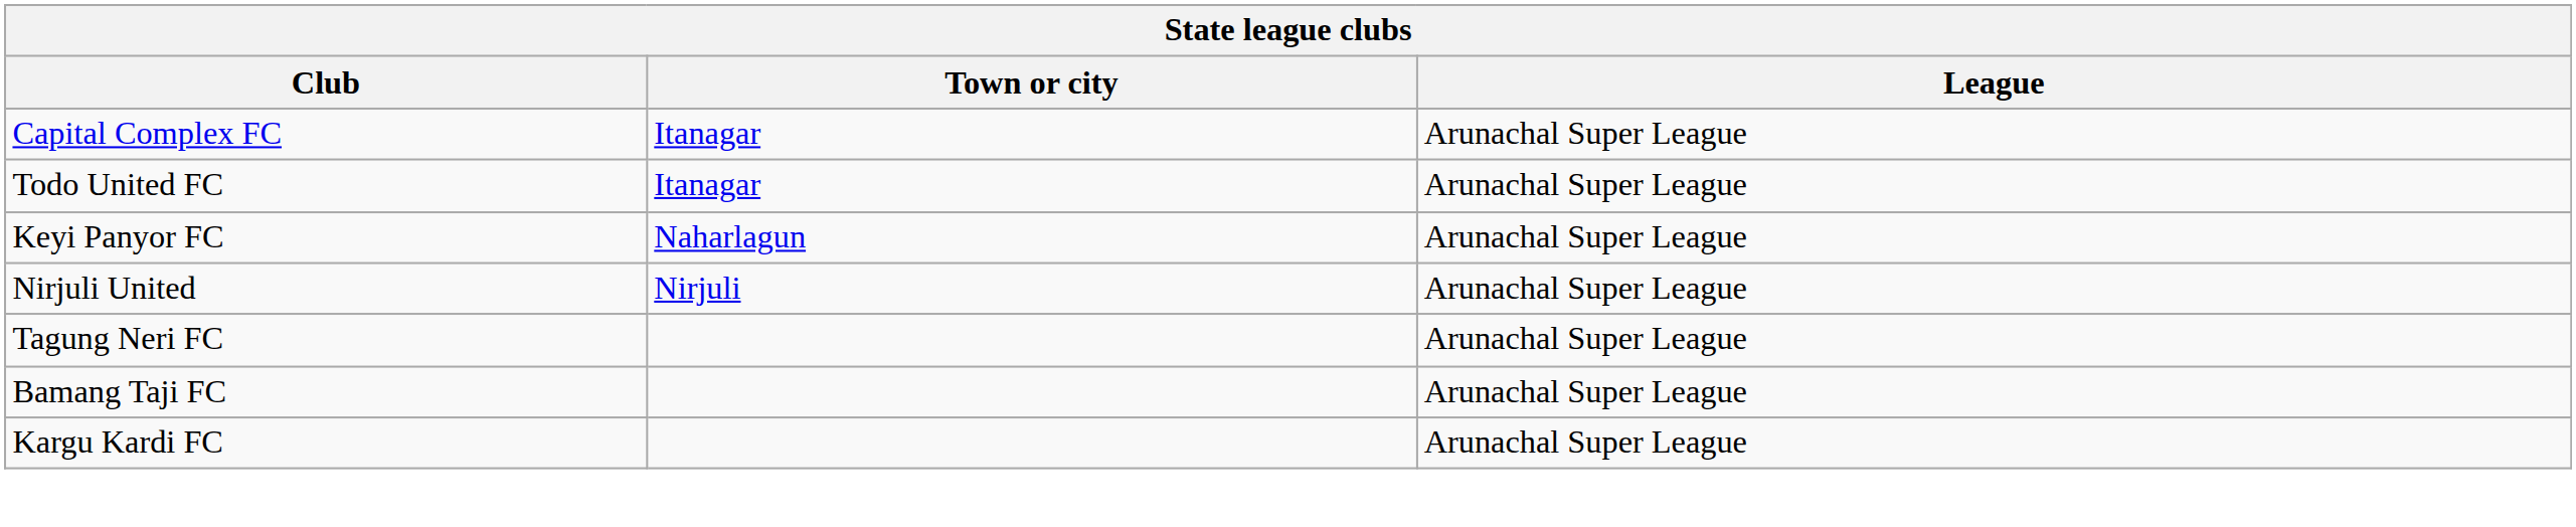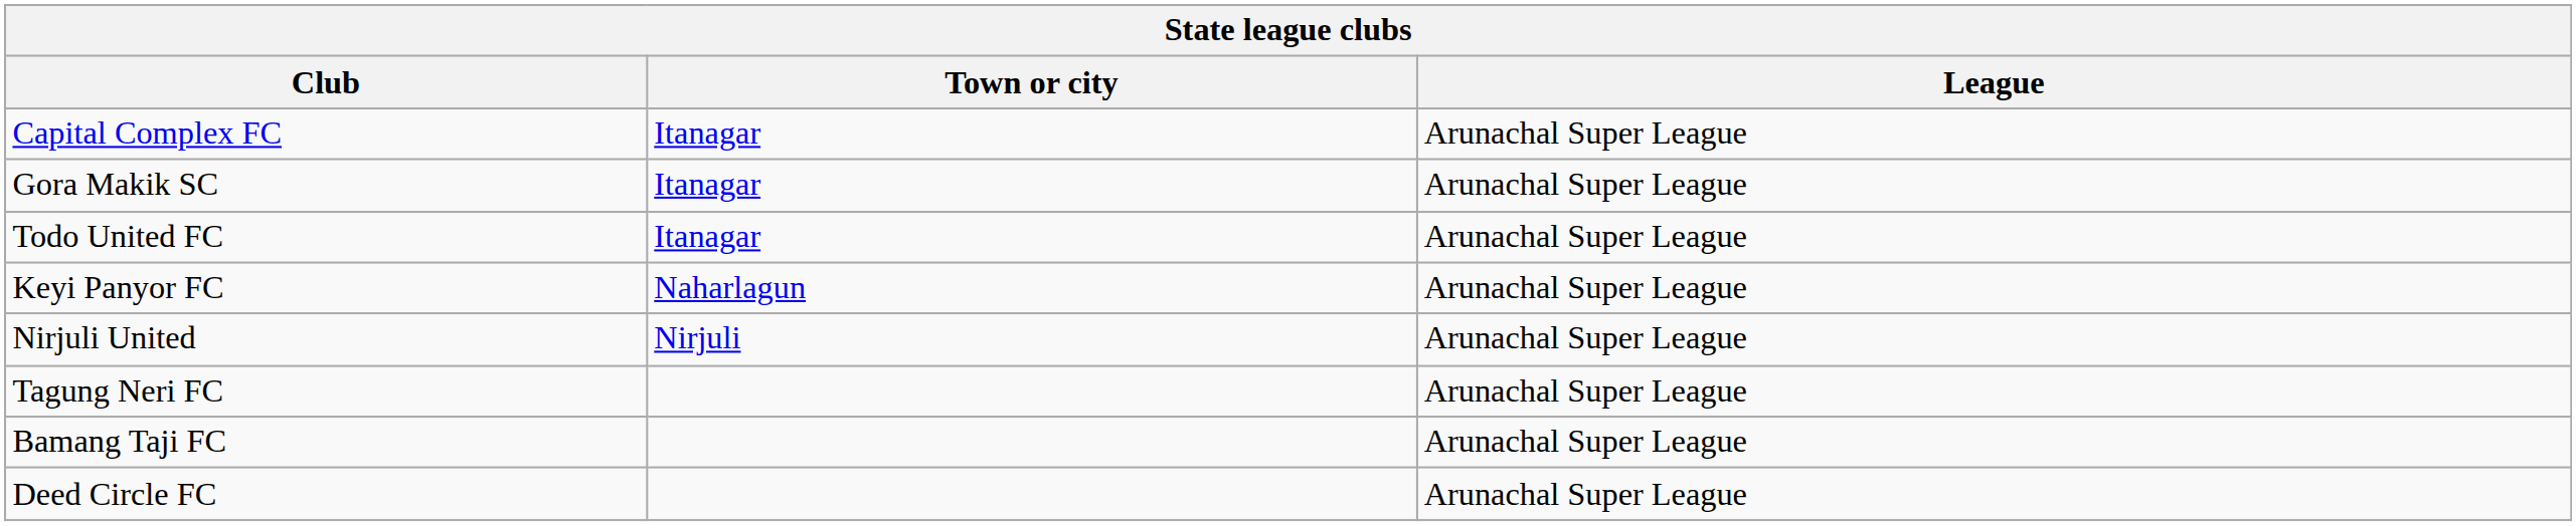 <table class="wikitable sortable" width="100%">
 <tr>
 <th colspan="3">State league clubs</th>
 </tr>
 <tr>
 <th !width="25%">Club</th>
 <th width="30%">Town or city</th>
 <th width="45%">League</th>
 </tr>
 <tr>
 <td><a href='#'>Capital Complex FC</a></td>
+<td><a href='#'>Itanagar</a></td>
+<td>Arunachal Super League</td>
+</tr>
+<tr>
+<td>Gora Makik SC</td>
 <td><a href='#'>Itanagar</a></td>
 <td>Arunachal Super League</td>
 </tr>
 <tr>
 <td>Todo United FC</td>
 <td><a href='#'>Itanagar</a></td>
 <td>Arunachal Super League</td>
 </tr>
 <tr>
 <td>Keyi Panyor FC</td>
 <td><a href='#'>Naharlagun</a></td>
 <td>Arunachal Super League</td>
 </tr>
 <tr>
 <td>Nirjuli United</td>
 <td><a href='#'>Nirjuli</a></td>
 <td>Arunachal Super League</td>
 </tr>
 <tr>
 <td>Tagung Neri FC</td>
 <td></td>
 <td>Arunachal Super League</td>
 </tr>
 <tr>
 <td>Bamang Taji FC</td>
 <td></td>
 <td>Arunachal Super League</td>
 </tr>
 <tr>
-<td>Kargu Kardi FC</td>
+<td>Deed Circle FC</td>
 <td></td>
 <td>Arunachal Super League</td>
 </tr>
 </table>
